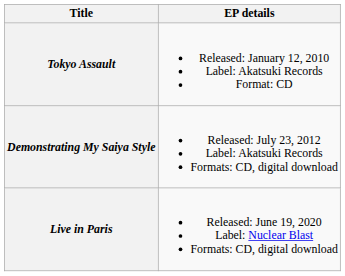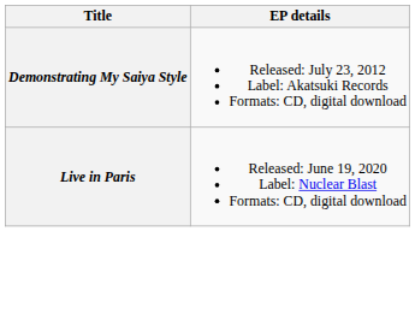 <table class="wikitable plainrowheaders" style="text-align:center;">
 <tr>
 <th scope="col" rowspan="1">Title</th>
 <th scope="col" rowspan="1">EP details</th>
-</tr>
-<tr>
-<th scope="row"><em>Tokyo Assault</em></th>
-<td><br><ul><li>Released: January 12, 2010</li><li>Label: Akatsuki Records</li><li>Format: CD</li></ul></td>
 </tr>
 <tr>
 <th scope="row"><em>Demonstrating My Saiya Style</em></th>
 <td><br><ul><li>Released: July 23, 2012</li><li>Label: Akatsuki Records</li><li>Formats: CD, digital download</li></ul></td>
 </tr>
 <tr>
 <th scope="row"><em>Live in Paris</em></th>
 <td><br><ul><li>Released: June 19, 2020</li><li>Label: <a href='#'>Nuclear Blast</a></li><li>Formats: CD, digital download</li></ul></td>
 </tr>
 </table>
